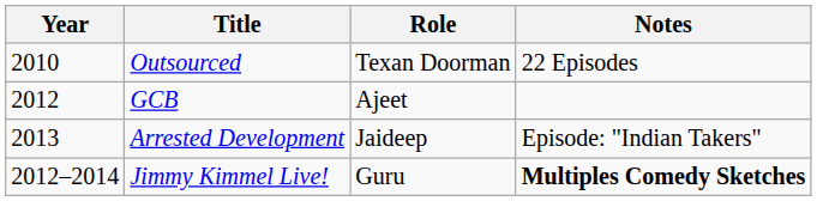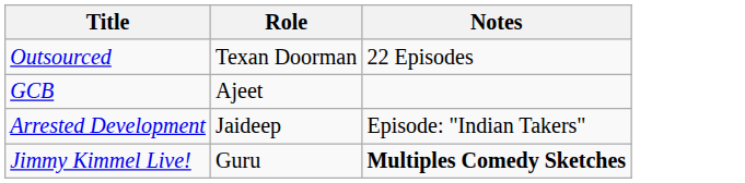 <table class="wikitable sortable">
 <tr>
-<th>Year</th>
 <th>Title</th>
 <th>Role</th>
 <th class="unsortable">Notes</th>
 </tr>
 <tr>
-<td>2010</td>
 <td><em><a href='#'>Outsourced</a></em></td>
 <td>Texan Doorman</td>
 <td>22 Episodes</td>
 </tr>
 <tr>
-<td>2012</td>
 <td><em><a href='#'>GCB</a></em></td>
 <td>Ajeet</td>
 <td></td>
 </tr>
 <tr>
-<td>2013</td>
 <td><em><a href='#'>Arrested Development</a></em></td>
 <td>Jaideep</td>
 <td>Episode: "Indian Takers"</td>
 </tr>
 <tr>
-<td>2012–2014</td>
 <td><em><a href='#'>Jimmy Kimmel Live!</a></em></td>
 <td>Guru</td>
 <td><strong>Multiples Comedy Sketches</strong></td>
 </tr>
 </table>
